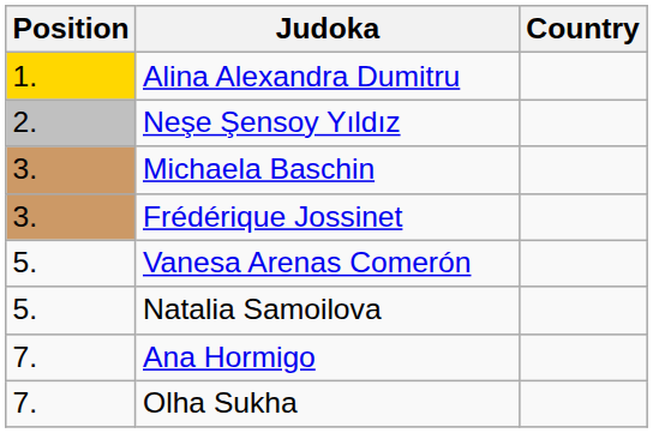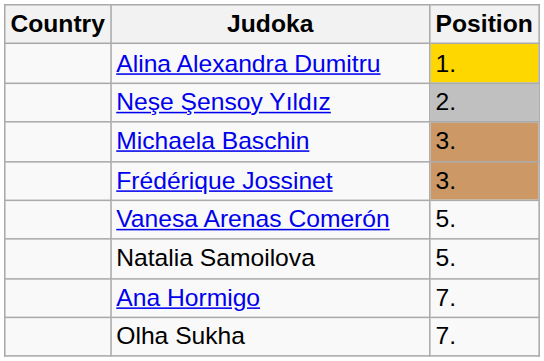 <table class=wikitable>
 <tr>
+<th width=10>Country</th>
+<th width=200>Judoka</th>
 <th width=10>Position</th>
-<th width=200>Judoka</th>
-<th width=10>Country</th>
 </tr>
 <tr>
+<td></td>
+<td><a href='#'>Alina Alexandra Dumitru</a></td>
 <td bgcolor=gold>1.</td>
-<td><a href='#'>Alina Alexandra Dumitru</a></td>
-<td></td>
 </tr>
 <tr>
+<td></td>
+<td><a href='#'>Neşe Şensoy Yıldız</a></td>
 <td bgcolor="silver">2.</td>
-<td><a href='#'>Neşe Şensoy Yıldız</a></td>
-<td></td>
 </tr>
 <tr>
+<td></td>
+<td><a href='#'>Michaela Baschin</a></td>
 <td bgcolor="CC9966">3.</td>
-<td><a href='#'>Michaela Baschin</a></td>
-<td></td>
 </tr>
 <tr>
+<td></td>
+<td><a href='#'>Frédérique Jossinet</a></td>
 <td bgcolor="CC9966">3.</td>
-<td><a href='#'>Frédérique Jossinet</a></td>
-<td></td>
 </tr>
 <tr>
+<td></td>
+<td><a href='#'>Vanesa Arenas Comerón</a></td>
 <td>5.</td>
-<td><a href='#'>Vanesa Arenas Comerón</a></td>
-<td></td>
 </tr>
 <tr>
+<td></td>
+<td>Natalia Samoilova</td>
 <td>5.</td>
-<td>Natalia Samoilova</td>
-<td></td>
 </tr>
 <tr>
+<td></td>
+<td><a href='#'>Ana Hormigo</a></td>
 <td>7.</td>
-<td><a href='#'>Ana Hormigo</a></td>
-<td></td>
 </tr>
 <tr>
+<td></td>
+<td>Olha Sukha</td>
 <td>7.</td>
-<td>Olha Sukha</td>
-<td></td>
 </tr>
 </table>
